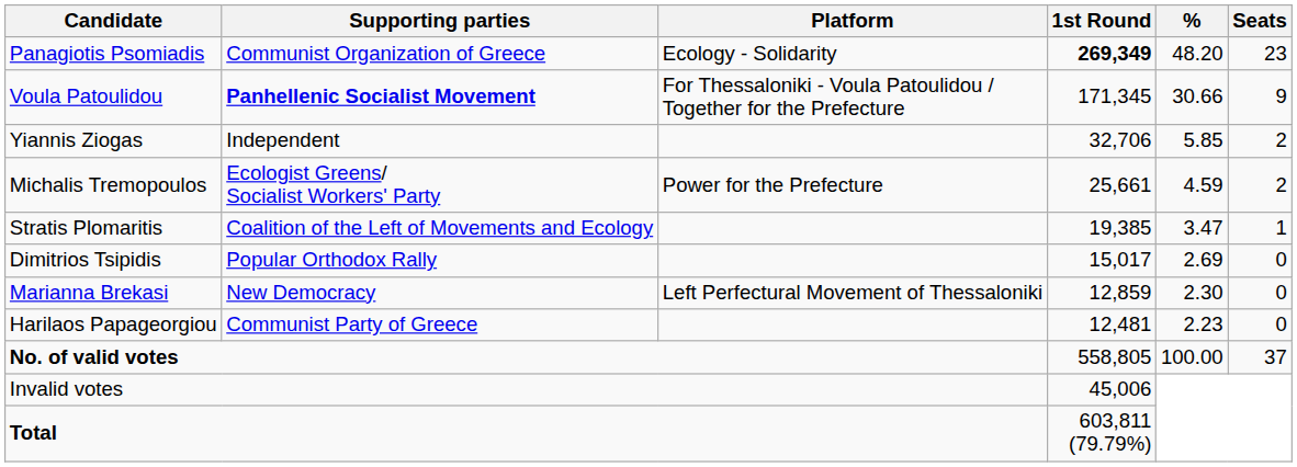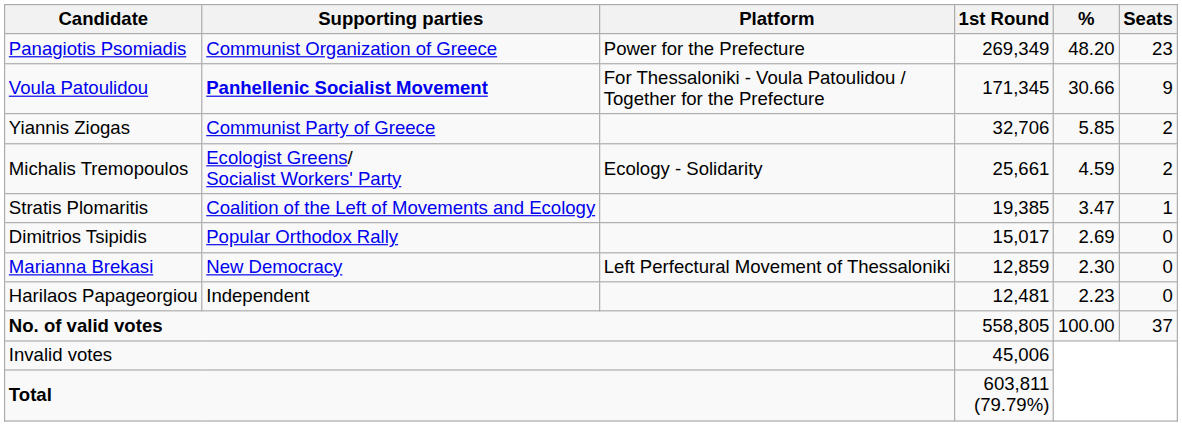 <table class="wikitable">
 <tr>
 <th>Candidate</th>
 <th>Supporting parties</th>
 <th>Platform</th>
 <th>1st Round</th>
 <th>%</th>
 <th>Seats</th>
 </tr>
 <tr>
 <td><a href='#'>Panagiotis Psomiadis</a></td>
 <td><a href='#'>Communist Organization of Greece</a></td>
-<td>Ecology - Solidarity</td>
-<td align="right"><strong>269,349</strong></td>
+<td>Power for the Prefecture</td>
+<td align="right">269,349</td>
 <td align="right">48.20</td>
 <td align="right">23</td>
 </tr>
 <tr>
 <td><a href='#'>Voula Patoulidou</a></td>
 <td><strong><a href='#'>Panhellenic Socialist Movement</a></strong></td>
 <td>For Thessaloniki - Voula Patoulidou /<br> Together for the Prefecture</td>
 <td align="right">171,345</td>
 <td align="right">30.66</td>
 <td align="right">9</td>
 </tr>
 <tr>
 <td>Yiannis Ziogas</td>
-<td>Independent</td>
+<td><a href='#'>Communist Party of Greece</a></td>
 <td align="right"></td>
 <td align="right">32,706</td>
 <td align="right">5.85</td>
 <td align="right">2</td>
 </tr>
 <tr>
 <td>Michalis Tremopoulos</td>
 <td><a href='#'>Ecologist Greens</a>/<br><a href='#'>Socialist Workers' Party</a></td>
-<td>Power for the Prefecture</td>
+<td>Ecology - Solidarity</td>
 <td align="right">25,661</td>
 <td align="right">4.59</td>
 <td align="right">2</td>
 </tr>
 <tr>
 <td>Stratis Plomaritis</td>
 <td><a href='#'>Coalition of the Left of Movements and Ecology</a></td>
 <td></td>
 <td align="right">19,385</td>
 <td align="right">3.47</td>
 <td align="right">1</td>
 </tr>
 <tr>
 <td>Dimitrios Tsipidis</td>
 <td><a href='#'>Popular Orthodox Rally</a></td>
 <td></td>
 <td align="right">15,017</td>
 <td align="right">2.69</td>
 <td align="right">0</td>
 </tr>
 <tr>
 <td><a href='#'>Marianna Brekasi</a></td>
 <td><a href='#'>New Democracy</a></td>
 <td>Left Perfectural Movement of Thessaloniki</td>
 <td align="right">12,859</td>
 <td align="right">2.30</td>
 <td align="right">0</td>
 </tr>
 <tr>
 <td>Harilaos Papageorgiou</td>
-<td><a href='#'>Communist Party of Greece</a></td>
+<td>Independent</td>
 <td align="right"></td>
 <td align="right">12,481</td>
 <td align="right">2.23</td>
 <td align="right">0</td>
 </tr>
 <tr>
 <td colspan="3"><strong>No. of valid votes</strong></td>
 <td align="right">558,805</td>
 <td align="right">100.00</td>
 <td align="right">37</td>
 </tr>
 <tr>
 <td colspan="3">Invalid votes</td>
 <td align="right">45,006</td>
 <td colspan="4" rowspan="2" bgcolor="white"> </td>
 </tr>
 <tr>
 <td colspan="3"><strong>Total</strong></td>
 <td align="right">603,811<br>(79.79%)</td>
 </tr>
 </table>
